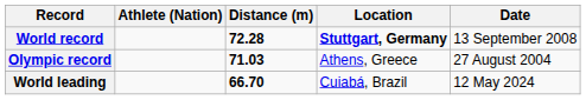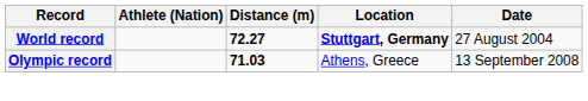 <table class="wikitable">
 <tr>
 <th>Record</th>
 <th>Athlete (Nation)</th>
 <th>Distance (m)</th>
 <th>Location</th>
 <th>Date</th>
 </tr>
 <tr>
 <th><a href='#'>World record</a></th>
 <td></td>
-<td><strong>72.28</strong></td>
+<td><strong>72.27</strong></td>
 <td><strong><a href='#'>Stuttgart</a>, Germany</strong></td>
-<td>13 September 2008</td>
+<td>27 August 2004</td>
 </tr>
 <tr>
 <th><a href='#'>Olympic record</a></th>
 <td></td>
 <td><strong>71.03</strong></td>
 <td><a href='#'>Athens</a>, Greece</td>
-<td>27 August 2004</td>
-</tr>
-<tr>
-<th>World leading</th>
-<td></td>
-<td><strong>66.70</strong></td>
-<td><a href='#'>Cuiabá</a>, Brazil</td>
-<td>12 May 2024</td>
+<td>13 September 2008</td>
 </tr>
 </table>
